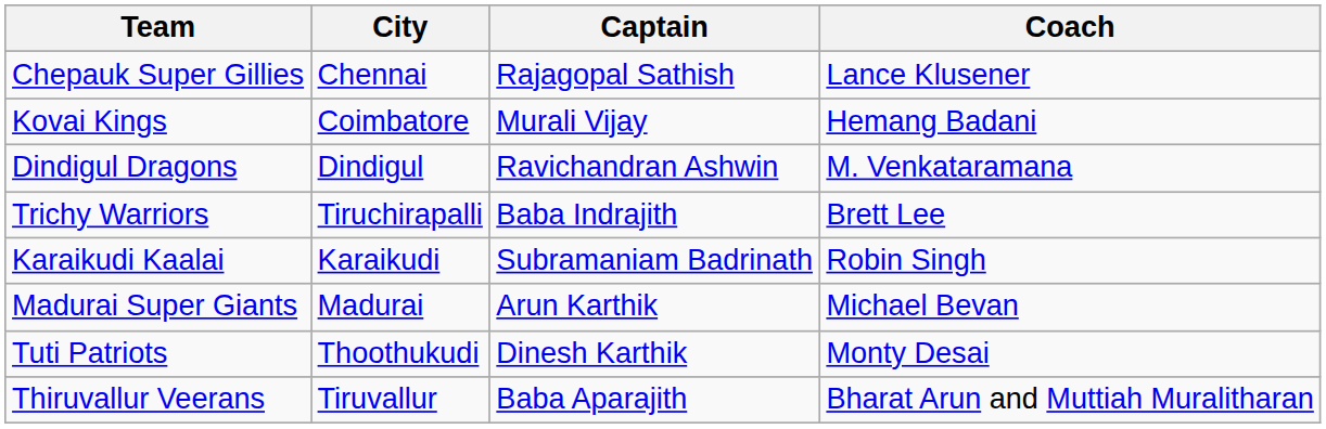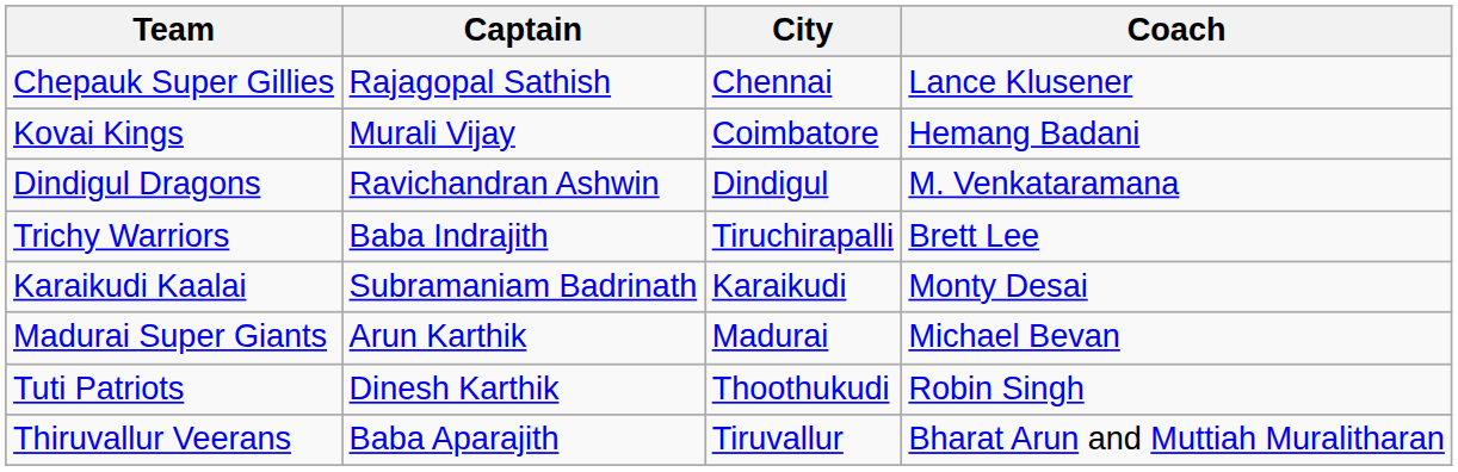 <table class="wikitable sortable">
 <tr>
 <th><strong>Team</strong></th>
+<th><strong>Captain</strong></th>
 <th><strong>City</strong></th>
-<th><strong>Captain</strong></th>
 <th><strong>Coach</strong></th>
 </tr>
 <tr>
 <td><a href='#'>Chepauk Super Gillies</a></td>
+<td><a href='#'>Rajagopal Sathish</a></td>
 <td><a href='#'>Chennai</a></td>
-<td><a href='#'>Rajagopal Sathish</a></td>
 <td><a href='#'>Lance Klusener</a></td>
 </tr>
 <tr>
 <td><a href='#'>Kovai Kings</a></td>
+<td><a href='#'>Murali Vijay</a></td>
 <td><a href='#'>Coimbatore</a></td>
-<td><a href='#'>Murali Vijay</a></td>
 <td><a href='#'>Hemang Badani</a></td>
 </tr>
 <tr>
 <td><a href='#'>Dindigul Dragons</a></td>
+<td><a href='#'>Ravichandran Ashwin</a></td>
 <td><a href='#'>Dindigul</a></td>
-<td><a href='#'>Ravichandran Ashwin</a></td>
 <td><a href='#'>M. Venkataramana</a></td>
 </tr>
 <tr>
 <td><a href='#'>Trichy Warriors</a></td>
+<td><a href='#'>Baba Indrajith</a></td>
 <td><a href='#'>Tiruchirapalli</a></td>
-<td><a href='#'>Baba Indrajith</a></td>
 <td><a href='#'>Brett Lee</a></td>
 </tr>
 <tr>
 <td><a href='#'>Karaikudi Kaalai</a></td>
+<td><a href='#'>Subramaniam Badrinath</a></td>
 <td><a href='#'>Karaikudi</a></td>
-<td><a href='#'>Subramaniam Badrinath</a></td>
-<td><a href='#'>Robin Singh</a></td>
+<td><a href='#'>Monty Desai</a></td>
 </tr>
 <tr>
 <td><a href='#'>Madurai Super Giants</a></td>
+<td><a href='#'>Arun Karthik</a></td>
 <td><a href='#'>Madurai</a></td>
-<td><a href='#'>Arun Karthik</a></td>
 <td><a href='#'>Michael Bevan</a></td>
 </tr>
 <tr>
 <td><a href='#'>Tuti Patriots</a></td>
+<td><a href='#'>Dinesh Karthik</a></td>
 <td><a href='#'>Thoothukudi</a></td>
-<td><a href='#'>Dinesh Karthik</a></td>
-<td><a href='#'>Monty Desai</a></td>
+<td><a href='#'>Robin Singh</a></td>
 </tr>
 <tr>
 <td><a href='#'>Thiruvallur Veerans</a></td>
+<td><a href='#'>Baba Aparajith</a></td>
 <td><a href='#'>Tiruvallur</a></td>
-<td><a href='#'>Baba Aparajith</a></td>
 <td><a href='#'>Bharat Arun</a> and <a href='#'>Muttiah Muralitharan</a></td>
 </tr>
 </table>
